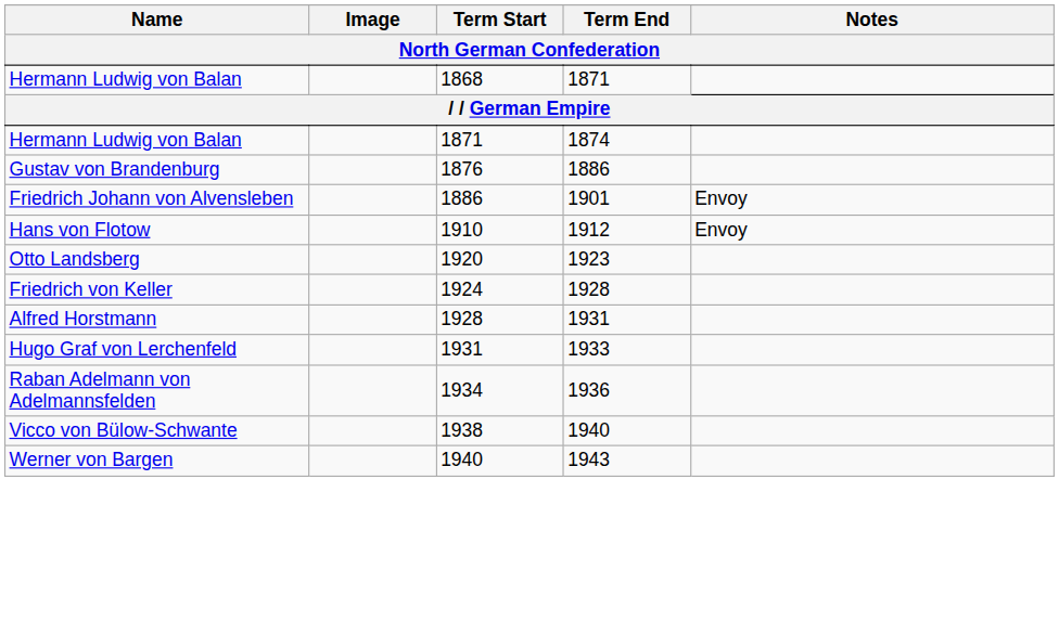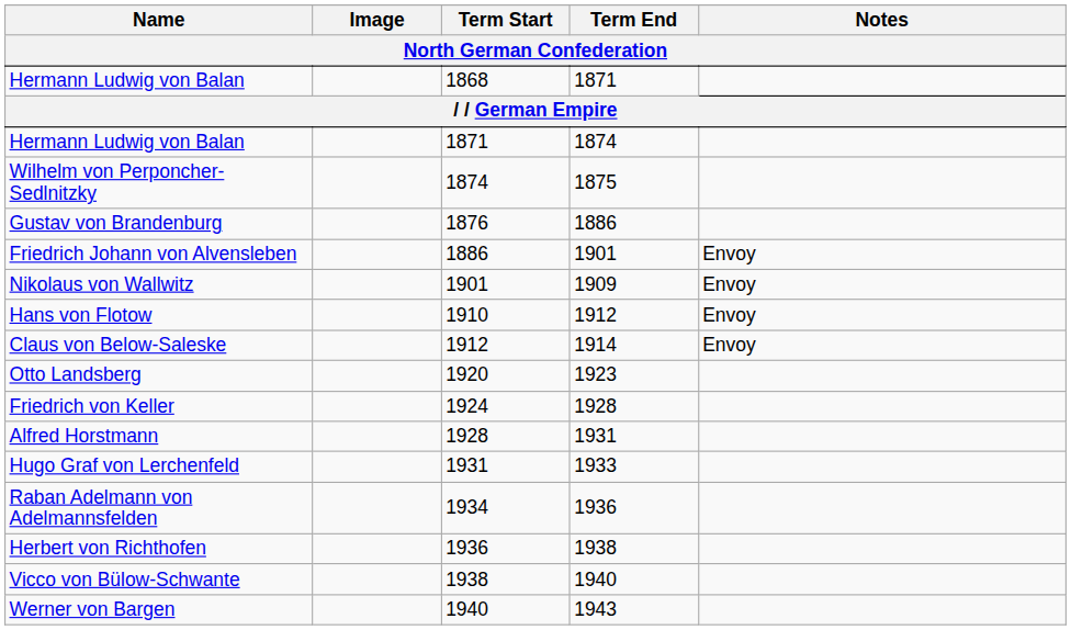 <table class="wikitable">
 <tr>
 </tr>
 <tr class="hintergrundfarbe5">
 <th width="250">Name</th>
 <th width="100">Image</th>
 <th width="100">Term Start</th>
 <th width="100">Term End</th>
 <th width="300">Notes</th>
 </tr>
 <tr>
 <th colspan="5" style="border-bottom: 1pt black solid; border-top: 1pt black solid;"> <a href='#'>North German Confederation</a></th>
 </tr>
 <tr>
 <td><a href='#'>Hermann Ludwig von Balan</a></td>
 <td></td>
 <td>1868</td>
 <td>1871</td>
 </tr>
 <tr>
 <th colspan="5" style="border-bottom: 1pt black solid; border-top: 1pt black solid;"> /  /  <a href='#'>German Empire</a></th>
 </tr>
 <tr>
 <td><a href='#'>Hermann Ludwig von Balan</a></td>
 <td></td>
 <td>1871</td>
 <td>1874</td>
 <td></td>
 </tr>
 <tr>
+<td><a href='#'>Wilhelm von Perponcher-Sedlnitzky</a></td>
+<td></td>
+<td>1874</td>
+<td>1875</td>
+<td></td>
+</tr>
+<tr>
 <td><a href='#'>Gustav von Brandenburg</a></td>
 <td></td>
 <td>1876</td>
 <td>1886</td>
 <td></td>
 </tr>
 <tr>
 <td><a href='#'>Friedrich Johann von Alvensleben</a></td>
 <td></td>
 <td>1886</td>
 <td>1901</td>
 <td>Envoy</td>
 </tr>
 <tr>
+<td><a href='#'>Nikolaus von Wallwitz</a></td>
+<td></td>
+<td>1901</td>
+<td>1909</td>
+<td>Envoy</td>
+</tr>
+<tr>
 <td><a href='#'>Hans von Flotow</a></td>
 <td></td>
 <td>1910</td>
 <td>1912</td>
+<td>Envoy</td>
+</tr>
+<tr>
+<td><a href='#'>Claus von Below-Saleske</a></td>
+<td></td>
+<td>1912</td>
+<td>1914</td>
 <td>Envoy</td>
 </tr>
 <tr>
 <td><a href='#'>Otto Landsberg</a></td>
 <td></td>
 <td>1920</td>
 <td>1923</td>
 <td></td>
 </tr>
 <tr>
 <td><a href='#'>Friedrich von Keller</a></td>
 <td></td>
 <td>1924</td>
 <td>1928</td>
 <td></td>
 </tr>
 <tr>
 <td><a href='#'>Alfred Horstmann</a></td>
 <td></td>
 <td>1928</td>
 <td>1931</td>
 <td></td>
 </tr>
 <tr>
 <td><a href='#'>Hugo Graf von Lerchenfeld</a></td>
 <td></td>
 <td>1931</td>
 <td>1933</td>
 <td></td>
 </tr>
 <tr>
 <td><a href='#'>Raban Adelmann von Adelmannsfelden</a></td>
 <td></td>
 <td>1934</td>
 <td>1936</td>
 <td></td>
 </tr>
 <tr>
+<td><a href='#'>Herbert von Richthofen</a></td>
+<td></td>
+<td>1936</td>
+<td>1938</td>
+<td></td>
+</tr>
+<tr>
 <td><a href='#'>Vicco von Bülow-Schwante</a></td>
 <td></td>
 <td>1938</td>
 <td>1940</td>
 <td></td>
 </tr>
 <tr>
 <td><a href='#'>Werner von Bargen</a></td>
 <td></td>
 <td>1940</td>
 <td>1943</td>
 <td></td>
 </tr>
 </table>
